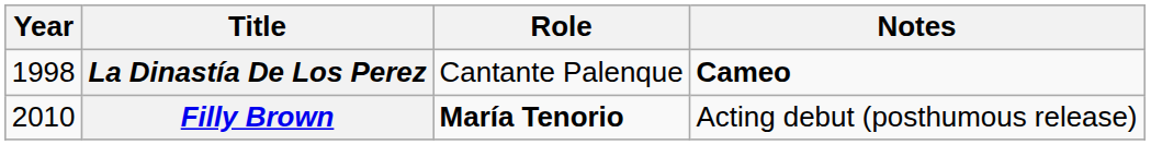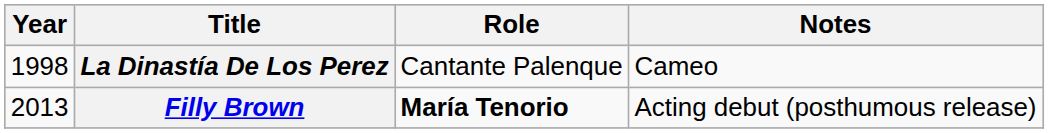 <table class="wikitable sortable plainrowheaders">
 <tr>
 <th scope="col">Year</th>
 <th scope="col">Title</th>
 <th scope="col" class="unsortable">Role</th>
 <th scope="col" class="unsortable">Notes</th>
 </tr>
 <tr>
 <td>1998</td>
 <th scope="row"><em>La Dinastía De Los Perez</em></th>
 <td>Cantante Palenque</td>
-<td><strong>Cameo</strong></td>
+<td>Cameo</td>
 </tr>
 <tr>
-<td>2010</td>
+<td>2013</td>
 <th scope="row"><em><a href='#'>Filly Brown</a></em></th>
 <td><strong>María Tenorio</strong></td>
 <td>Acting debut (posthumous release)</td>
 </tr>
 </table>
